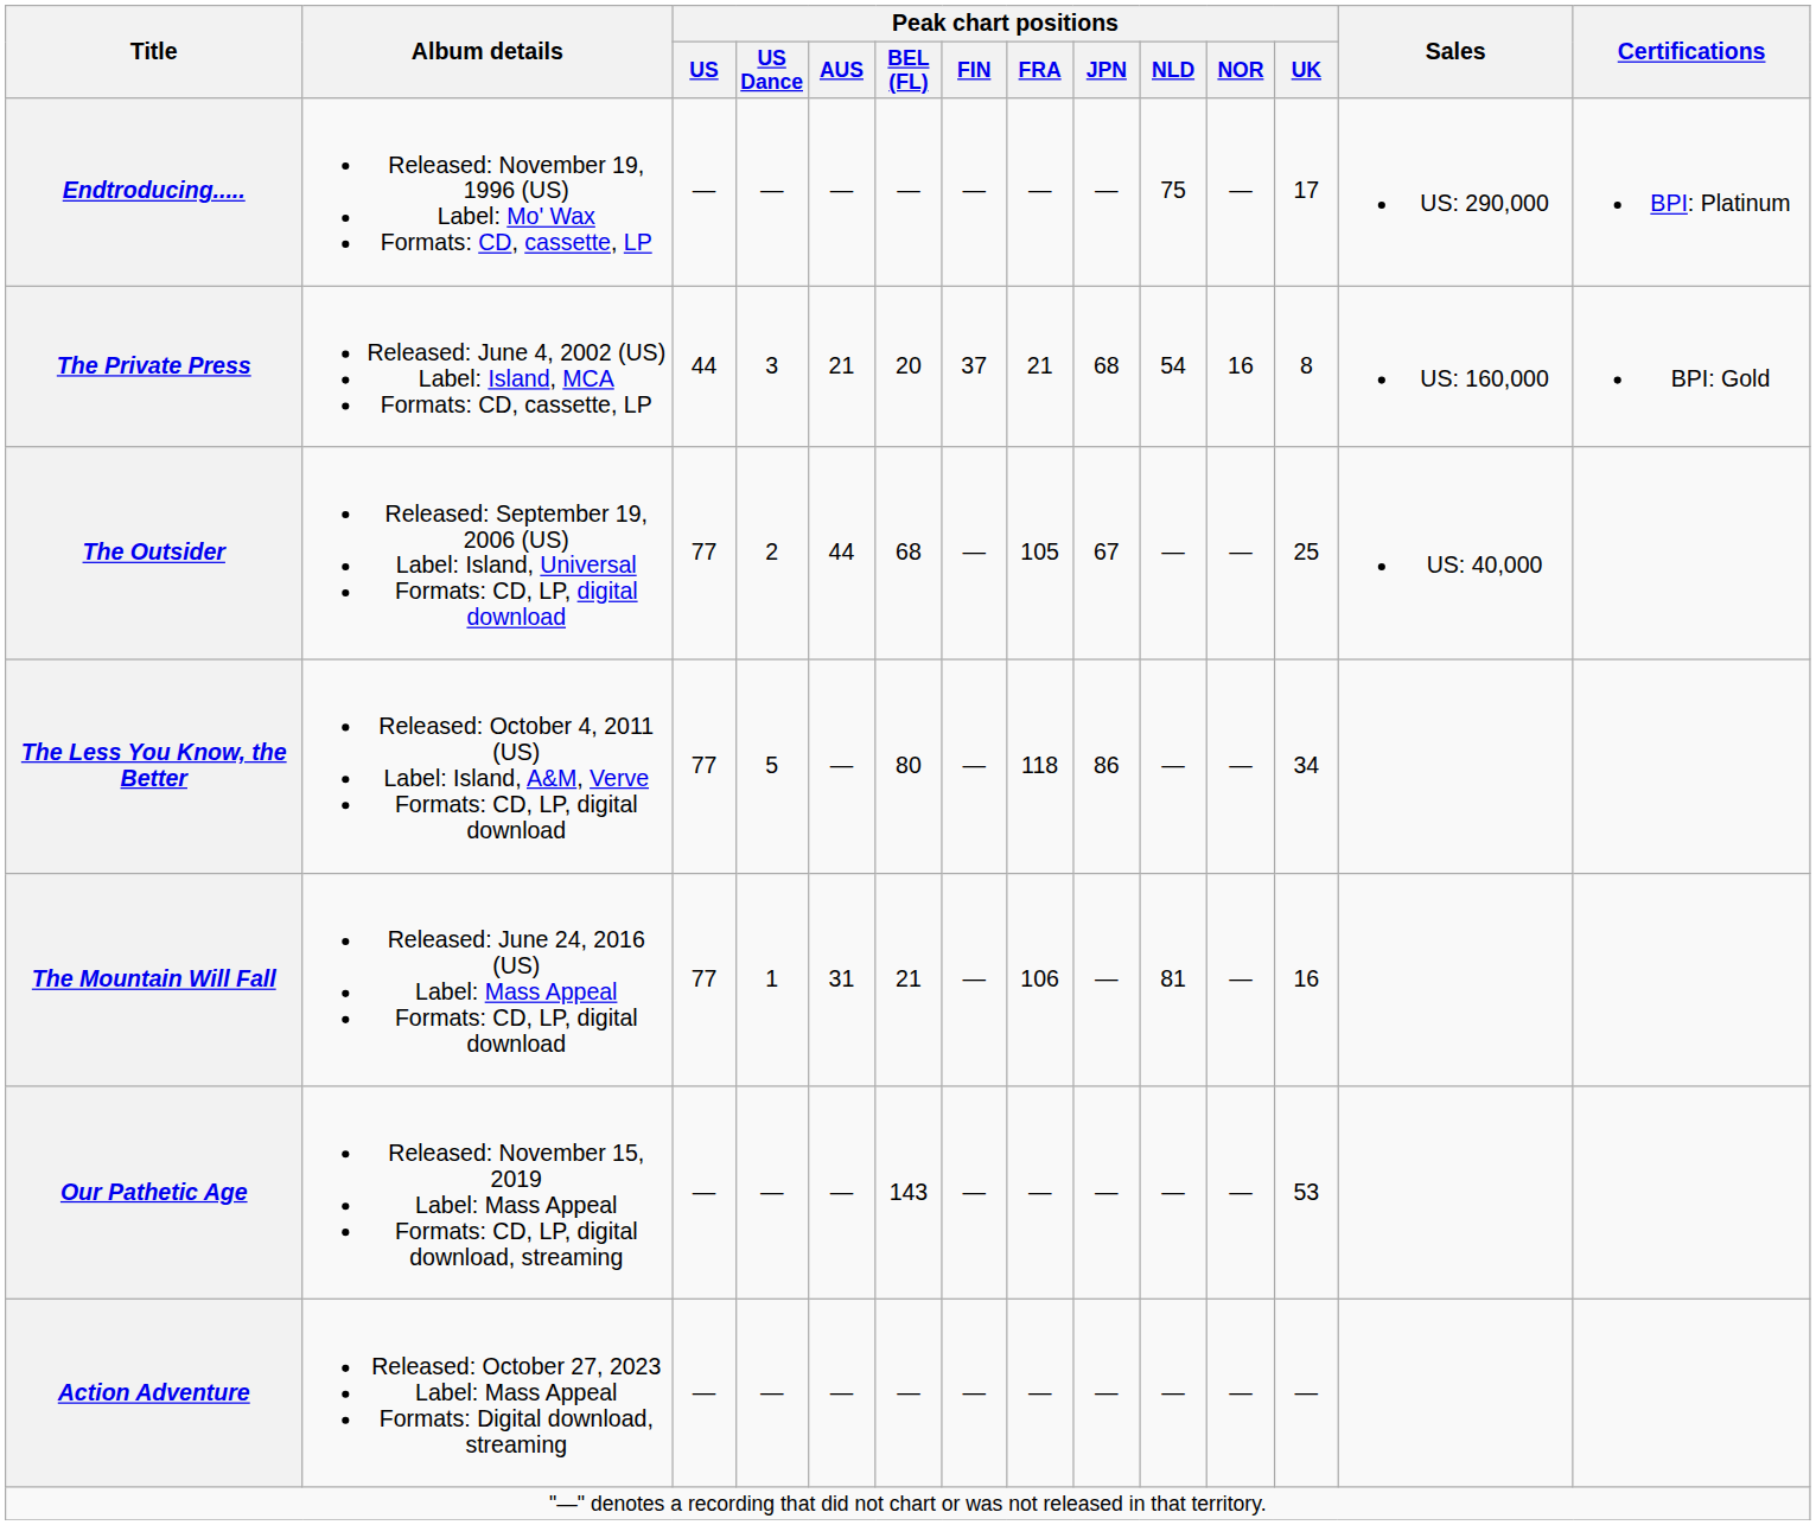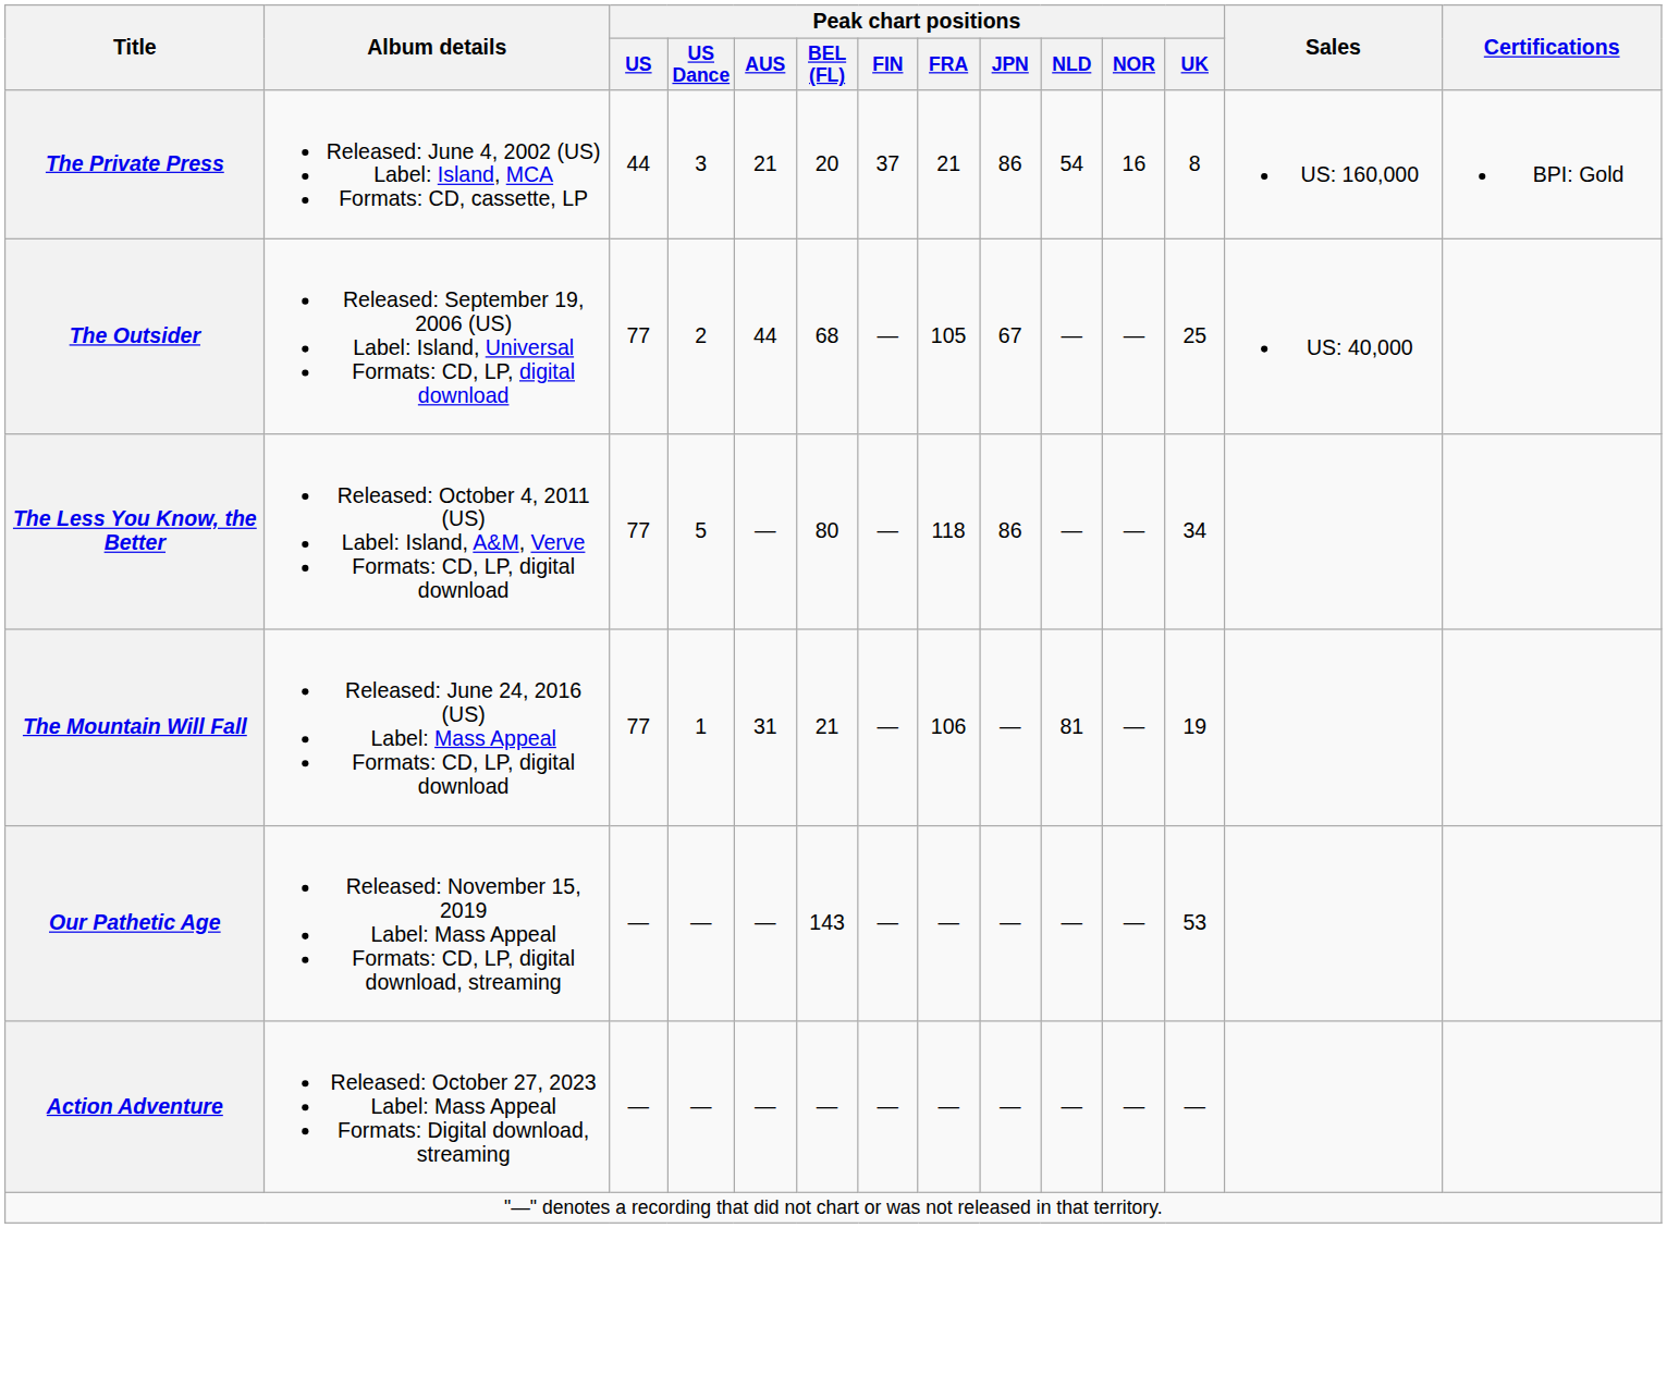 <table class="wikitable plainrowheaders" style="text-align:center;">
 <tr>
 <th scope="col" rowspan="2" style="width:14em;">Title</th>
 <th scope="col" rowspan="2" style="width:18.5em;">Album details</th>
 <th scope="col" colspan="10">Peak chart positions</th>
 <th scope="col" rowspan="2" style="width:11em;">Sales</th>
 <th scope="col" rowspan="2" style="width:11em;"><a href='#'>Certifications</a></th>
 </tr>
 <tr>
 <th scope="col" style="width:3em;font-size:90%;"><a href='#'>US</a><br></th>
 <th scope="col" style="width:3em;font-size:90%;"><a href='#'>US<br>Dance</a><br></th>
 <th scope="col" style="width:3em;font-size:90%;"><a href='#'>AUS</a><br></th>
 <th scope="col" style="width:3em;font-size:90%;"><a href='#'>BEL<br>(FL)</a><br></th>
 <th scope="col" style="width:3em;font-size:90%;"><a href='#'>FIN</a><br></th>
 <th scope="col" style="width:3em;font-size:90%;"><a href='#'>FRA</a><br></th>
 <th scope="col" style="width:3em;font-size:90%;"><a href='#'>JPN</a><br></th>
 <th scope="col" style="width:3em;font-size:90%;"><a href='#'>NLD</a><br></th>
 <th scope="col" style="width:3em;font-size:90%;"><a href='#'>NOR</a><br></th>
 <th scope="col" style="width:3em;font-size:90%;"><a href='#'>UK</a><br></th>
 </tr>
 <tr>
-<th scope="row"><em><a href='#'>Endtroducing.....</a></em></th>
-<td><br><ul><li>Released: November 19, 1996 <span>(US)</span></li><li>Label: <a href='#'>Mo' Wax</a></li><li>Formats: <a href='#'>CD</a>, <a href='#'>cassette</a>, <a href='#'>LP</a></li></ul></td>
-<td>—</td>
-<td>—</td>
-<td>—</td>
-<td>—</td>
-<td>—</td>
-<td>—</td>
-<td>—</td>
-<td>75</td>
-<td>—</td>
-<td>17</td>
-<td><br><ul><li>US: 290,000</li></ul></td>
-<td><br><ul><li><a href='#'>BPI</a>: Platinum</li></ul></td>
-</tr>
-<tr>
 <th scope="row"><em><a href='#'>The Private Press</a></em></th>
 <td><br><ul><li>Released: June 4, 2002 <span>(US)</span></li><li>Label: <a href='#'>Island</a>, <a href='#'>MCA</a></li><li>Formats: CD, cassette, LP</li></ul></td>
 <td>44</td>
 <td>3</td>
 <td>21</td>
 <td>20</td>
 <td>37</td>
 <td>21</td>
-<td>68</td>
+<td>86</td>
 <td>54</td>
 <td>16</td>
 <td>8</td>
 <td><br><ul><li>US: 160,000</li></ul></td>
 <td><br><ul><li>BPI: Gold</li></ul></td>
 </tr>
 <tr>
 <th scope="row"><em><a href='#'>The Outsider</a></em></th>
 <td><br><ul><li>Released: September 19, 2006 <span>(US)</span></li><li>Label: Island, <a href='#'>Universal</a></li><li>Formats: CD, LP, <a href='#'>digital download</a></li></ul></td>
 <td>77</td>
 <td>2</td>
 <td>44</td>
 <td>68</td>
 <td>—</td>
 <td>105</td>
 <td>67</td>
 <td>—</td>
 <td>—</td>
 <td>25</td>
 <td><br><ul><li>US: 40,000</li></ul></td>
 <td></td>
 </tr>
 <tr>
 <th scope="row"><em><a href='#'>The Less You Know, the Better</a></em></th>
 <td><br><ul><li>Released: October 4, 2011 <span>(US)</span></li><li>Label: Island, <a href='#'>A&M</a>, <a href='#'>Verve</a></li><li>Formats: CD, LP, digital download</li></ul></td>
 <td>77</td>
 <td>5</td>
 <td>—</td>
 <td>80</td>
 <td>—</td>
 <td>118</td>
 <td>86</td>
 <td>—</td>
 <td>—</td>
 <td>34</td>
 <td></td>
 <td></td>
 </tr>
 <tr>
 <th scope="row"><em><a href='#'>The Mountain Will Fall</a></em></th>
 <td><br><ul><li>Released: June 24, 2016 <span>(US)</span></li><li>Label: <a href='#'>Mass Appeal</a></li><li>Formats: CD, LP, digital download</li></ul></td>
 <td>77</td>
 <td>1</td>
 <td>31</td>
 <td>21</td>
 <td>—</td>
 <td>106</td>
 <td>—</td>
 <td>81</td>
 <td>—</td>
-<td>16</td>
+<td>19</td>
 <td></td>
 <td></td>
 </tr>
 <tr>
 <th scope="row"><em><a href='#'>Our Pathetic Age</a></em></th>
 <td><br><ul><li>Released: November 15, 2019</li><li>Label: Mass Appeal</li><li>Formats: CD, LP, digital download, streaming</li></ul></td>
 <td>—</td>
 <td>—</td>
 <td>—</td>
 <td>143</td>
 <td>—</td>
 <td>—</td>
 <td>—</td>
 <td>—</td>
 <td>—</td>
 <td>53</td>
 <td></td>
 <td></td>
 </tr>
 <tr>
 <th scope="row"><em><a href='#'>Action Adventure</a></em></th>
 <td><br><ul><li>Released: October 27, 2023</li><li>Label: Mass Appeal</li><li>Formats: Digital download, streaming</li></ul></td>
 <td>—</td>
 <td>—</td>
 <td>—</td>
 <td>—</td>
 <td>—</td>
 <td>—</td>
 <td>—</td>
 <td>—</td>
 <td>—</td>
 <td>—</td>
 <td></td>
 <td></td>
 </tr>
 <tr>
 <td colspan="14" style="font-size:90%">"—" denotes a recording that did not chart or was not released in that territory.</td>
 </tr>
 </table>
